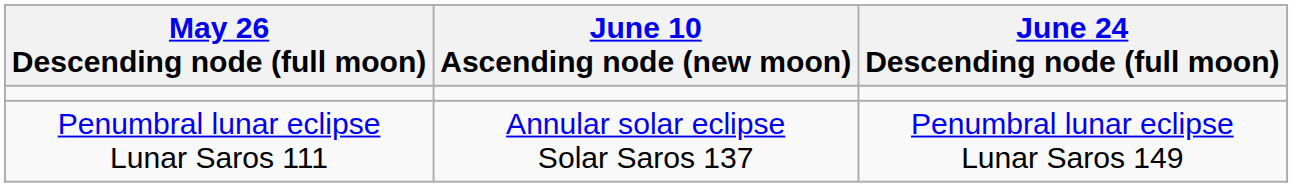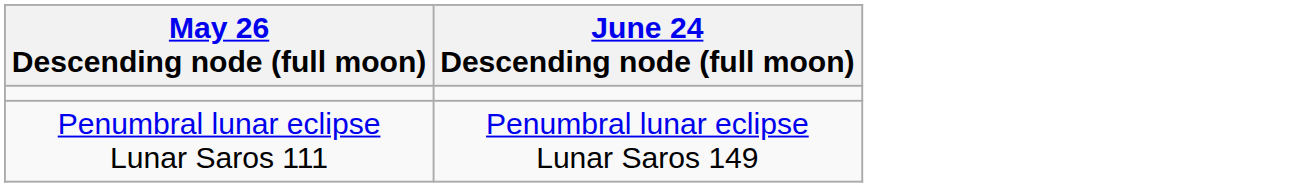 <table class="wikitable">
 <tr>
 <th><a href='#'>May 26</a><br>Descending node (full moon)<br></th>
-<th><a href='#'>June 10</a><br>Ascending node (new moon)<br></th>
 <th><a href='#'>June 24</a><br>Descending node (full moon)<br></th>
 </tr>
 <tr>
 <td></td>
 <td></td>
-<td></td>
 </tr>
 <tr align=center>
 <td><a href='#'>Penumbral lunar eclipse</a><br>Lunar Saros 111</td>
-<td><a href='#'>Annular solar eclipse</a><br>Solar Saros 137</td>
 <td><a href='#'>Penumbral lunar eclipse</a><br>Lunar Saros 149</td>
 </tr>
 </table>
